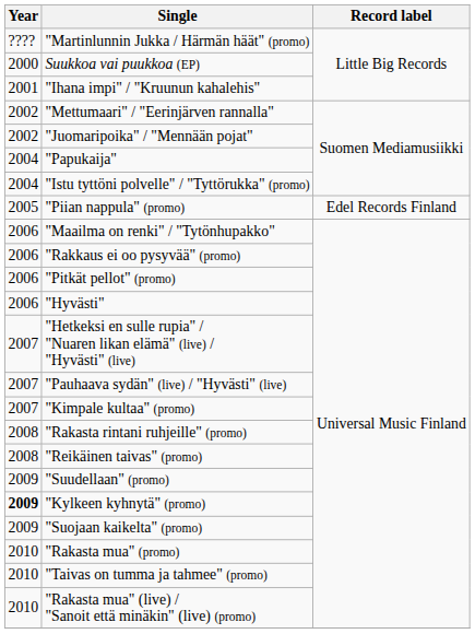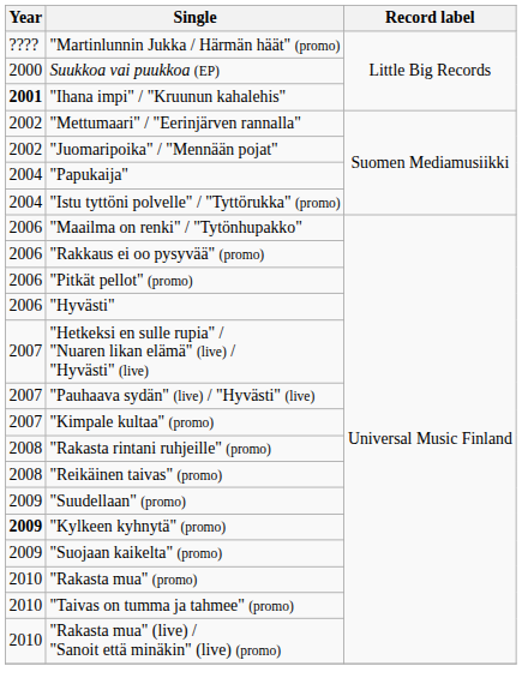 <table class="wikitable">
 <tr>
 <th style="text-align: center;">Year</th>
 <th style="text-align: center;">Single</th>
 <th style="text-align: center;">Record label</th>
 </tr>
 <tr>
 <td>????</td>
 <td>"Martinlunnin Jukka / Härmän häät" <small>(promo)</small></td>
 <td style="text-align: center;" rowspan=3>Little Big Records</td>
 </tr>
 <tr>
 <td>2000</td>
 <td><em>Suukkoa vai puukkoa</em> <small>(EP)</small></td>
 </tr>
 <tr>
-<td>2001</td>
+<td><strong>2001</strong></td>
 <td>"Ihana impi" / "Kruunun kahalehis"</td>
 </tr>
 <tr>
 <td>2002</td>
 <td>"Mettumaari" / "Eerinjärven rannalla"</td>
 <td style="text-align: center;" rowspan=4>Suomen Mediamusiikki</td>
 </tr>
 <tr>
 <td>2002</td>
 <td>"Juomaripoika" / "Mennään pojat"</td>
 </tr>
 <tr>
 <td>2004</td>
 <td>"Papukaija"</td>
 </tr>
 <tr>
 <td>2004</td>
 <td>"Istu tyttöni polvelle" / "Tyttörukka" <small>(promo)</small></td>
-</tr>
-<tr>
-<td>2005</td>
-<td>"Piian nappula" <small>(promo)</small></td>
-<td style="text-align: center;">Edel Records Finland</td>
 </tr>
 <tr>
 <td>2006</td>
 <td>"Maailma on renki" / "Tytönhupakko"</td>
 <td style="text-align: center;" rowspan=15>Universal Music Finland</td>
 </tr>
 <tr>
 <td>2006</td>
 <td>"Rakkaus ei oo pysyvää" <small>(promo)</small></td>
 </tr>
 <tr>
 <td>2006</td>
 <td>"Pitkät pellot" <small>(promo)</small></td>
 </tr>
 <tr>
 <td>2006</td>
 <td>"Hyvästi"</td>
 </tr>
 <tr>
 <td>2007</td>
 <td>"Hetkeksi en sulle rupia" /<br> "Nuaren likan elämä" <small>(live)</small> /<br> "Hyvästi" <small>(live)</small></td>
 </tr>
 <tr>
 <td>2007</td>
 <td>"Pauhaava sydän" <small>(live)</small> / "Hyvästi" <small>(live)</small></td>
 </tr>
 <tr>
 <td>2007</td>
 <td>"Kimpale kultaa" <small>(promo)</small></td>
 </tr>
 <tr>
 <td>2008</td>
 <td>"Rakasta rintani ruhjeille" <small>(promo)</small></td>
 </tr>
 <tr>
 <td>2008</td>
 <td>"Reikäinen taivas" <small>(promo)</small></td>
 </tr>
 <tr>
 <td>2009</td>
 <td>"Suudellaan" <small>(promo)</small></td>
 </tr>
 <tr>
 <td><strong>2009</strong></td>
 <td>"Kylkeen kyhnytä" <small>(promo)</small></td>
 </tr>
 <tr>
 <td>2009</td>
 <td>"Suojaan kaikelta" <small>(promo)</small></td>
 </tr>
 <tr>
 <td>2010</td>
 <td>"Rakasta mua" <small>(promo)</small></td>
 </tr>
 <tr>
 <td>2010</td>
 <td>"Taivas on tumma ja tahmee" <small>(promo)</small></td>
 </tr>
 <tr>
 <td>2010</td>
 <td>"Rakasta mua" (live) / <br>"Sanoit että minäkin" (live) <small>(promo)</small></td>
 </tr>
 <tr>
 </tr>
 </table>
